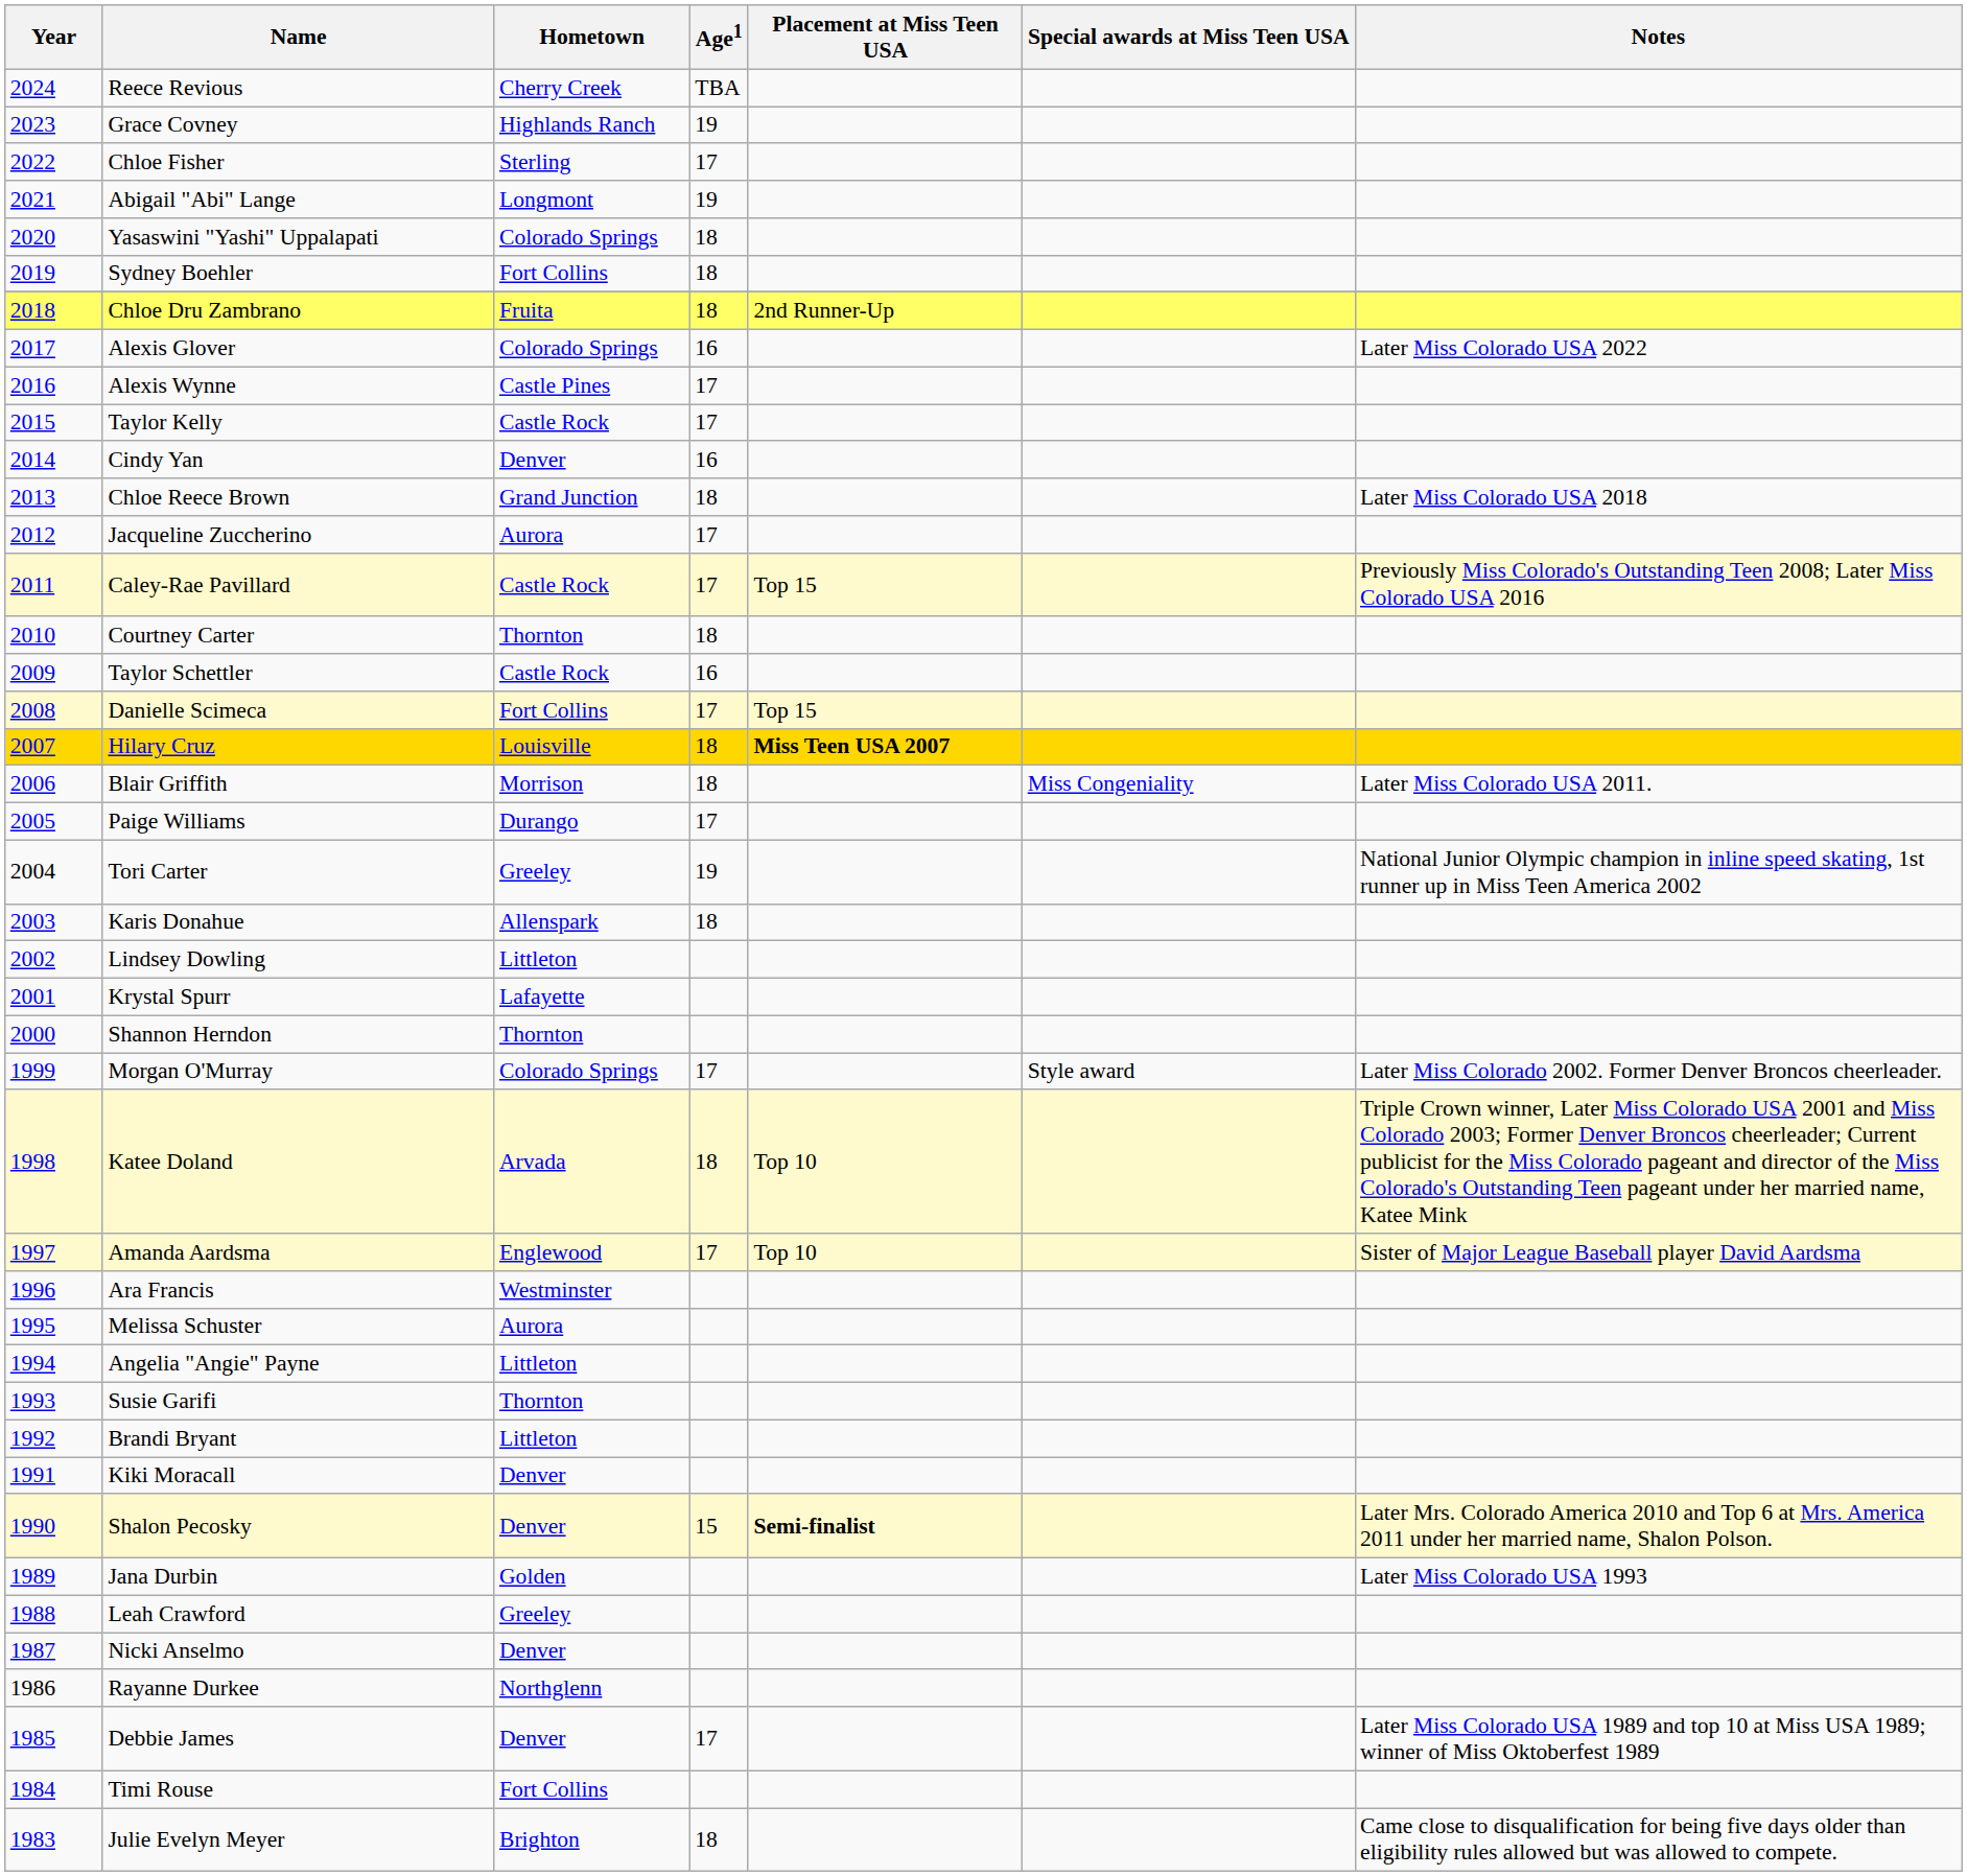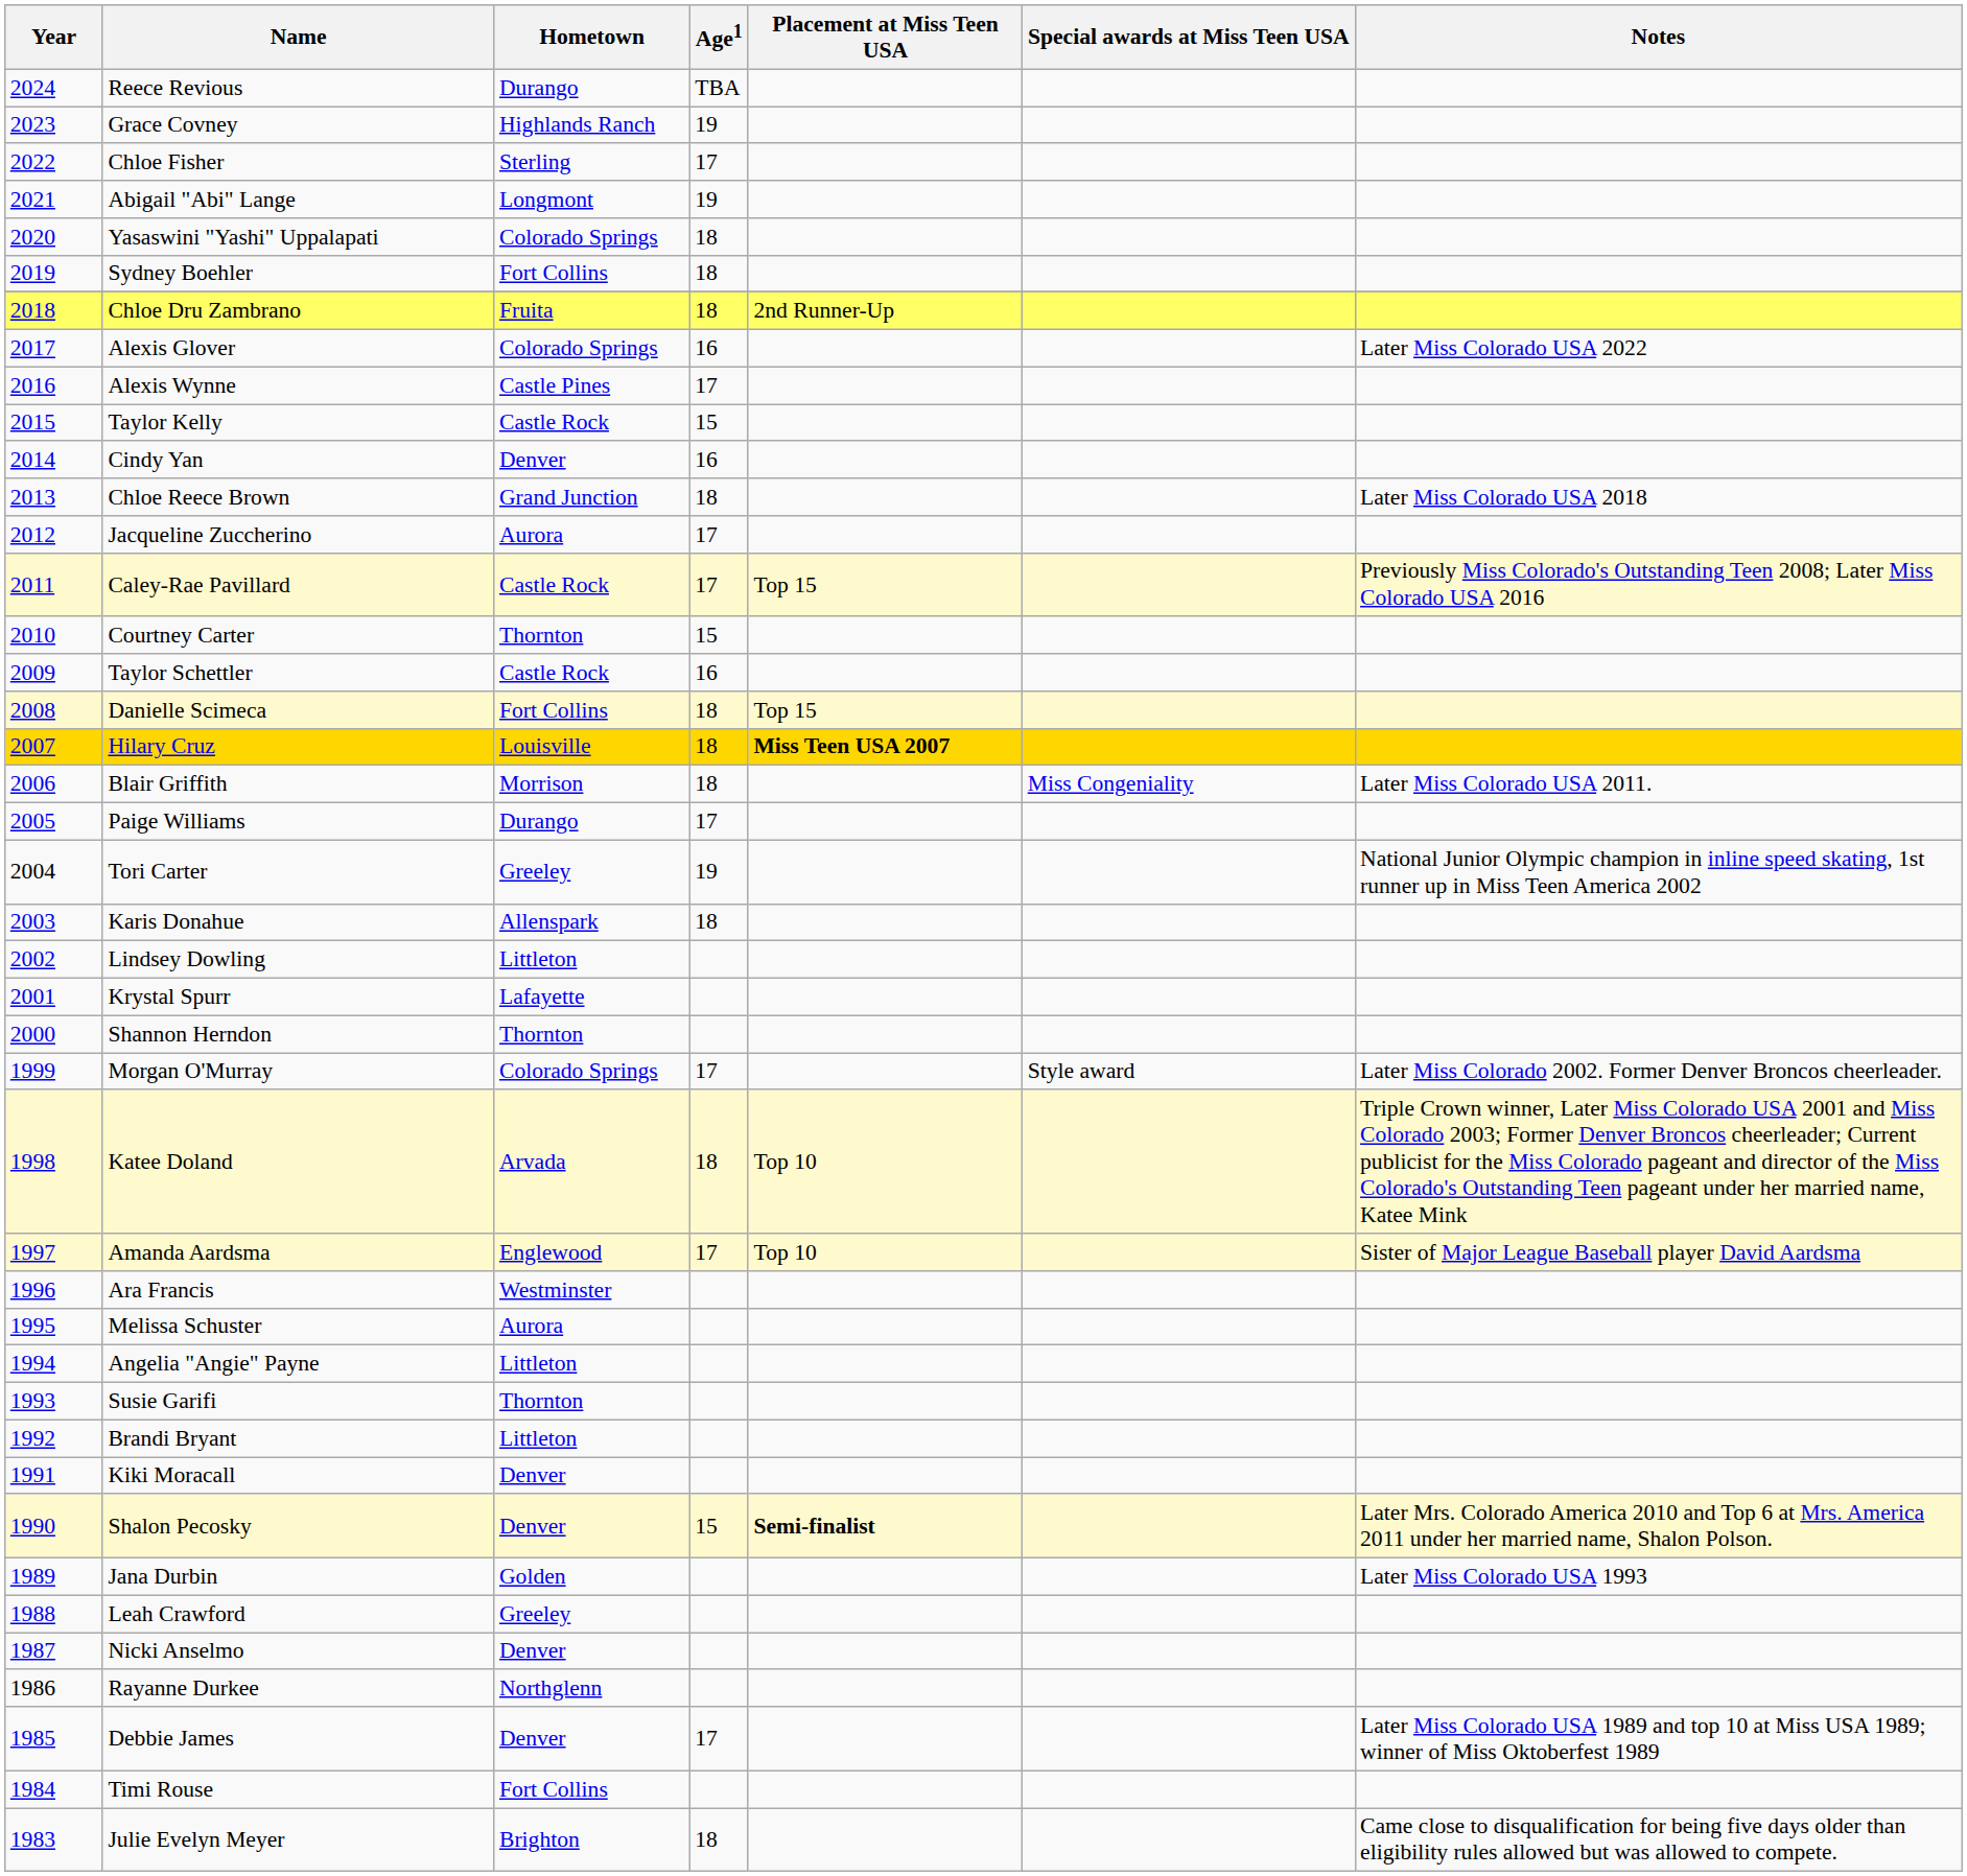 <table class="wikitable"style="font-size:90%;">
 <tr bgcolor="#efefef">
 <th width=5%>Year</th>
 <th width=20%>Name</th>
 <th width=10%>Hometown</th>
 <th width=3%>Age<sup>1</sup></th>
 <th width=14%>Placement at Miss Teen USA</th>
 <th width=17%>Special awards at Miss Teen  USA</th>
 <th width=31%>Notes</th>
 </tr>
 <tr>
 <td><a href='#'>2024</a></td>
 <td>Reece Revious</td>
-<td><a href='#'>Cherry Creek</a></td>
+<td><a href='#'>Durango</a></td>
 <td>TBA</td>
 <td></td>
 <td></td>
 <td></td>
 </tr>
 <tr>
 <td><a href='#'>2023</a></td>
 <td>Grace Covney</td>
 <td><a href='#'>Highlands Ranch</a></td>
 <td>19</td>
 <td></td>
 <td></td>
 <td></td>
 </tr>
 <tr>
 <td><a href='#'>2022</a></td>
 <td>Chloe Fisher</td>
 <td><a href='#'>Sterling</a></td>
 <td>17</td>
 <td></td>
 <td></td>
 <td></td>
 </tr>
 <tr>
 <td><a href='#'>2021</a></td>
 <td>Abigail "Abi" Lange</td>
 <td><a href='#'>Longmont</a></td>
 <td>19</td>
 <td></td>
 <td></td>
 <td></td>
 </tr>
 <tr>
 <td><a href='#'>2020</a></td>
 <td>Yasaswini "Yashi" Uppalapati</td>
 <td><a href='#'>Colorado Springs</a></td>
 <td>18</td>
 <td></td>
 <td></td>
 <td></td>
 </tr>
 <tr>
 <td><a href='#'>2019</a></td>
 <td>Sydney Boehler</td>
 <td><a href='#'>Fort Collins</a></td>
 <td>18</td>
 <td></td>
 <td></td>
 <td></td>
 </tr>
 <tr>
 </tr>
 <tr style="background-color:#FFFF66;">
 <td><a href='#'>2018</a></td>
 <td>Chloe Dru Zambrano</td>
 <td><a href='#'>Fruita</a></td>
 <td>18</td>
 <td>2nd Runner-Up</td>
 <td></td>
 <td></td>
 </tr>
 <tr>
 <td><a href='#'>2017</a></td>
 <td>Alexis Glover</td>
 <td><a href='#'>Colorado Springs</a></td>
 <td>16</td>
 <td></td>
 <td></td>
 <td>Later <a href='#'>Miss Colorado USA</a> 2022</td>
 </tr>
 <tr>
 <td><a href='#'>2016</a></td>
 <td>Alexis Wynne</td>
 <td><a href='#'>Castle Pines</a></td>
 <td>17</td>
 <td></td>
 <td></td>
 <td></td>
 </tr>
 <tr>
 <td><a href='#'>2015</a></td>
 <td>Taylor Kelly</td>
 <td><a href='#'>Castle Rock</a></td>
-<td>17</td>
+<td>15</td>
 <td></td>
 <td></td>
 <td></td>
 </tr>
 <tr>
 <td><a href='#'>2014</a></td>
 <td>Cindy Yan</td>
 <td><a href='#'>Denver</a></td>
 <td>16</td>
 <td></td>
 <td></td>
 <td></td>
 </tr>
 <tr>
 <td><a href='#'>2013</a></td>
 <td>Chloe Reece Brown</td>
 <td><a href='#'>Grand Junction</a></td>
 <td>18</td>
 <td></td>
 <td></td>
 <td>Later <a href='#'>Miss Colorado USA</a> 2018</td>
 </tr>
 <tr>
 <td><a href='#'>2012</a></td>
 <td>Jacqueline Zuccherino</td>
 <td><a href='#'>Aurora</a></td>
 <td>17</td>
 <td></td>
 <td></td>
 <td></td>
 </tr>
 <tr style="background-color:#FFFACD;">
 <td><a href='#'>2011</a></td>
 <td>Caley-Rae Pavillard</td>
 <td><a href='#'>Castle Rock</a></td>
 <td>17</td>
 <td>Top 15</td>
 <td></td>
 <td>Previously <a href='#'>Miss Colorado's Outstanding Teen</a> 2008; Later <a href='#'>Miss Colorado USA</a> 2016</td>
 </tr>
 <tr>
 <td><a href='#'>2010</a></td>
 <td>Courtney Carter</td>
 <td><a href='#'>Thornton</a></td>
-<td>18</td>
+<td>15</td>
 <td></td>
 <td></td>
 <td></td>
 </tr>
 <tr>
 <td><a href='#'>2009</a></td>
 <td>Taylor Schettler</td>
 <td><a href='#'>Castle Rock</a></td>
 <td>16</td>
 <td></td>
 <td></td>
 <td></td>
 </tr>
 <tr style="background-color:#FFFACD;">
 <td><a href='#'>2008</a></td>
 <td>Danielle Scimeca</td>
 <td><a href='#'>Fort Collins</a></td>
-<td>17</td>
+<td>18</td>
 <td>Top 15</td>
 <td></td>
 <td></td>
 </tr>
 <tr style="background-color:GOLD;">
 <td><a href='#'>2007</a></td>
 <td><a href='#'>Hilary Cruz</a></td>
 <td><a href='#'>Louisville</a></td>
 <td>18</td>
 <td><strong>Miss Teen USA 2007</strong></td>
 <td></td>
 <td></td>
 </tr>
 <tr>
 <td><a href='#'>2006</a></td>
 <td>Blair Griffith</td>
 <td><a href='#'>Morrison</a></td>
 <td>18</td>
 <td></td>
 <td><a href='#'>Miss Congeniality</a></td>
 <td>Later <a href='#'>Miss Colorado USA</a> 2011.</td>
 </tr>
 <tr>
 <td><a href='#'>2005</a></td>
 <td>Paige Williams</td>
 <td><a href='#'>Durango</a></td>
 <td>17</td>
 <td></td>
 <td></td>
 <td></td>
 </tr>
 <tr>
 <td>2004</td>
 <td>Tori Carter</td>
 <td><a href='#'>Greeley</a></td>
 <td>19</td>
 <td></td>
 <td></td>
 <td>National Junior Olympic champion in <a href='#'>inline speed skating</a>, 1st runner up in Miss Teen America 2002</td>
 </tr>
 <tr>
 <td><a href='#'>2003</a></td>
 <td>Karis Donahue</td>
 <td><a href='#'>Allenspark</a></td>
 <td>18</td>
 <td></td>
 <td></td>
 <td></td>
 </tr>
 <tr>
 <td><a href='#'>2002</a></td>
 <td>Lindsey Dowling</td>
 <td><a href='#'>Littleton</a></td>
 <td></td>
 <td></td>
 <td></td>
 <td></td>
 </tr>
 <tr>
 <td><a href='#'>2001</a></td>
 <td>Krystal Spurr</td>
 <td><a href='#'>Lafayette</a></td>
 <td></td>
 <td></td>
 <td></td>
 <td></td>
 </tr>
 <tr>
 <td><a href='#'>2000</a></td>
 <td>Shannon Herndon</td>
 <td><a href='#'>Thornton</a></td>
 <td></td>
 <td></td>
 <td></td>
 <td></td>
 </tr>
 <tr>
 <td><a href='#'>1999</a></td>
 <td>Morgan O'Murray</td>
 <td><a href='#'>Colorado Springs</a></td>
 <td>17</td>
 <td></td>
 <td>Style award</td>
 <td>Later <a href='#'>Miss Colorado</a> 2002. Former Denver Broncos cheerleader.</td>
 </tr>
 <tr style="background-color:#FFFACD;">
 <td><a href='#'>1998</a></td>
 <td>Katee Doland</td>
 <td><a href='#'>Arvada</a></td>
 <td>18</td>
 <td>Top 10</td>
 <td></td>
 <td>Triple Crown winner, Later <a href='#'>Miss Colorado USA</a> 2001 and <a href='#'>Miss Colorado</a> 2003; Former <a href='#'>Denver Broncos</a> cheerleader; Current publicist for the <a href='#'>Miss Colorado</a> pageant and director of the <a href='#'>Miss Colorado's Outstanding Teen</a> pageant under her married name, Katee Mink</td>
 </tr>
 <tr style="background-color:#FFFACD;">
 <td><a href='#'>1997</a></td>
 <td>Amanda Aardsma</td>
 <td><a href='#'>Englewood</a></td>
 <td>17</td>
 <td>Top 10</td>
 <td></td>
 <td>Sister of <a href='#'>Major League Baseball</a> player <a href='#'>David Aardsma</a></td>
 </tr>
 <tr>
 <td><a href='#'>1996</a></td>
 <td>Ara Francis</td>
 <td><a href='#'>Westminster</a></td>
 <td></td>
 <td></td>
 <td></td>
 <td></td>
 </tr>
 <tr>
 <td><a href='#'>1995</a></td>
 <td>Melissa Schuster</td>
 <td><a href='#'>Aurora</a></td>
 <td></td>
 <td></td>
 <td></td>
 <td></td>
 </tr>
 <tr>
 <td><a href='#'>1994</a></td>
 <td>Angelia "Angie" Payne</td>
 <td><a href='#'>Littleton</a></td>
 <td></td>
 <td></td>
 <td></td>
 <td></td>
 </tr>
 <tr>
 <td><a href='#'>1993</a></td>
 <td>Susie Garifi</td>
 <td><a href='#'>Thornton</a></td>
 <td></td>
 <td></td>
 <td></td>
 <td></td>
 </tr>
 <tr>
 <td><a href='#'>1992</a></td>
 <td>Brandi Bryant</td>
 <td><a href='#'>Littleton</a></td>
 <td></td>
 <td></td>
 <td></td>
 <td></td>
 </tr>
 <tr>
 <td><a href='#'>1991</a></td>
 <td>Kiki Moracall</td>
 <td><a href='#'>Denver</a></td>
 <td></td>
 <td></td>
 <td></td>
 <td></td>
 </tr>
 <tr style="background-color:#FFFACD;">
 <td><a href='#'>1990</a></td>
 <td>Shalon Pecosky</td>
 <td><a href='#'>Denver</a></td>
 <td>15</td>
 <td><strong>Semi-finalist</strong></td>
 <td></td>
 <td>Later Mrs. Colorado America 2010 and Top 6 at <a href='#'>Mrs. America</a> 2011 under her married name, Shalon Polson.</td>
 </tr>
 <tr>
 <td><a href='#'>1989</a></td>
 <td>Jana Durbin</td>
 <td><a href='#'>Golden</a></td>
 <td></td>
 <td></td>
 <td></td>
 <td>Later <a href='#'>Miss Colorado USA</a> 1993</td>
 </tr>
 <tr>
 <td><a href='#'>1988</a></td>
 <td>Leah Crawford</td>
 <td><a href='#'>Greeley</a></td>
 <td></td>
 <td></td>
 <td></td>
 <td></td>
 </tr>
 <tr>
 <td><a href='#'>1987</a></td>
 <td>Nicki Anselmo</td>
 <td><a href='#'>Denver</a></td>
 <td></td>
 <td></td>
 <td></td>
 <td></td>
 </tr>
 <tr>
 <td>1986</td>
 <td>Rayanne Durkee</td>
 <td><a href='#'>Northglenn</a></td>
 <td></td>
 <td></td>
 <td></td>
 <td></td>
 </tr>
 <tr>
 <td><a href='#'>1985</a></td>
 <td>Debbie James</td>
 <td><a href='#'>Denver</a></td>
 <td>17</td>
 <td></td>
 <td></td>
 <td>Later <a href='#'>Miss Colorado USA</a> 1989 and top 10 at Miss USA 1989; winner of Miss Oktoberfest 1989</td>
 </tr>
 <tr>
 <td><a href='#'>1984</a></td>
 <td>Timi Rouse</td>
 <td><a href='#'>Fort Collins</a></td>
 <td></td>
 <td></td>
 <td></td>
 <td></td>
 </tr>
 <tr>
 <td><a href='#'>1983</a></td>
 <td>Julie Evelyn Meyer</td>
 <td><a href='#'>Brighton</a></td>
 <td>18</td>
 <td></td>
 <td></td>
 <td>Came close to disqualification for being five days older than eligibility rules allowed but was allowed to compete.</td>
 </tr>
 </table>
